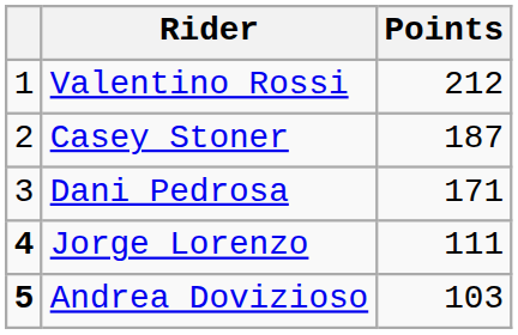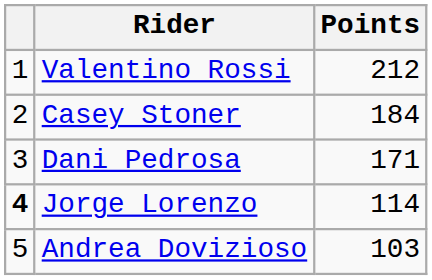 <table class="wikitable" style="font-size: 95%;">
 <tr>
 <th></th>
 <th>Rider</th>
 <th>Points</th>
 </tr>
 <tr>
 <td align=center>1</td>
 <td> <a href='#'>Valentino Rossi</a></td>
 <td align=right>212</td>
 </tr>
 <tr>
 <td align=center>2</td>
 <td> <a href='#'>Casey Stoner</a></td>
-<td align=right>187</td>
+<td align=right>184</td>
 </tr>
 <tr>
 <td align=center>3</td>
 <td> <a href='#'>Dani Pedrosa</a></td>
 <td align=right>171</td>
 </tr>
 <tr>
 <td align=center><strong>4</strong></td>
 <td> <a href='#'>Jorge Lorenzo</a></td>
-<td align=right>111</td>
+<td align=right>114</td>
 </tr>
 <tr>
-<td align=center><strong>5</strong></td>
+<td align=center>5</td>
 <td> <a href='#'>Andrea Dovizioso</a></td>
 <td align=right>103</td>
 </tr>
 </table>
